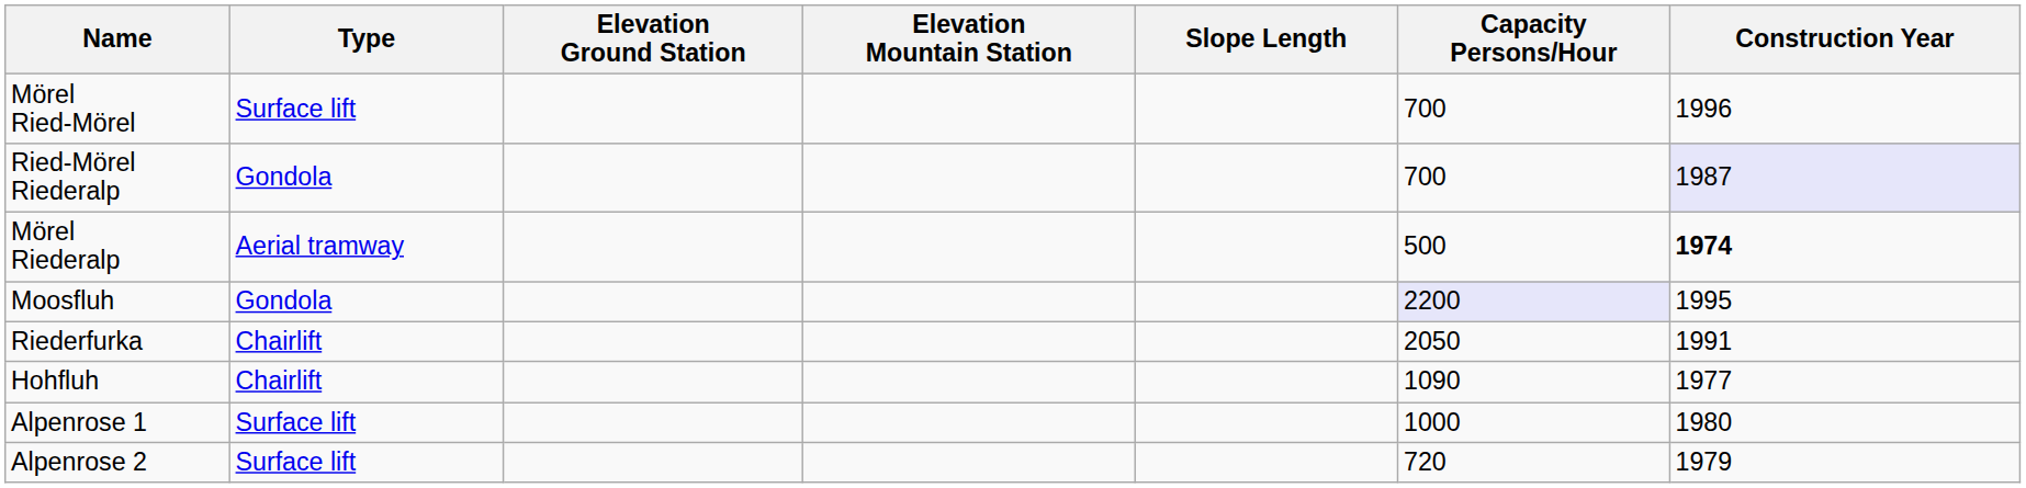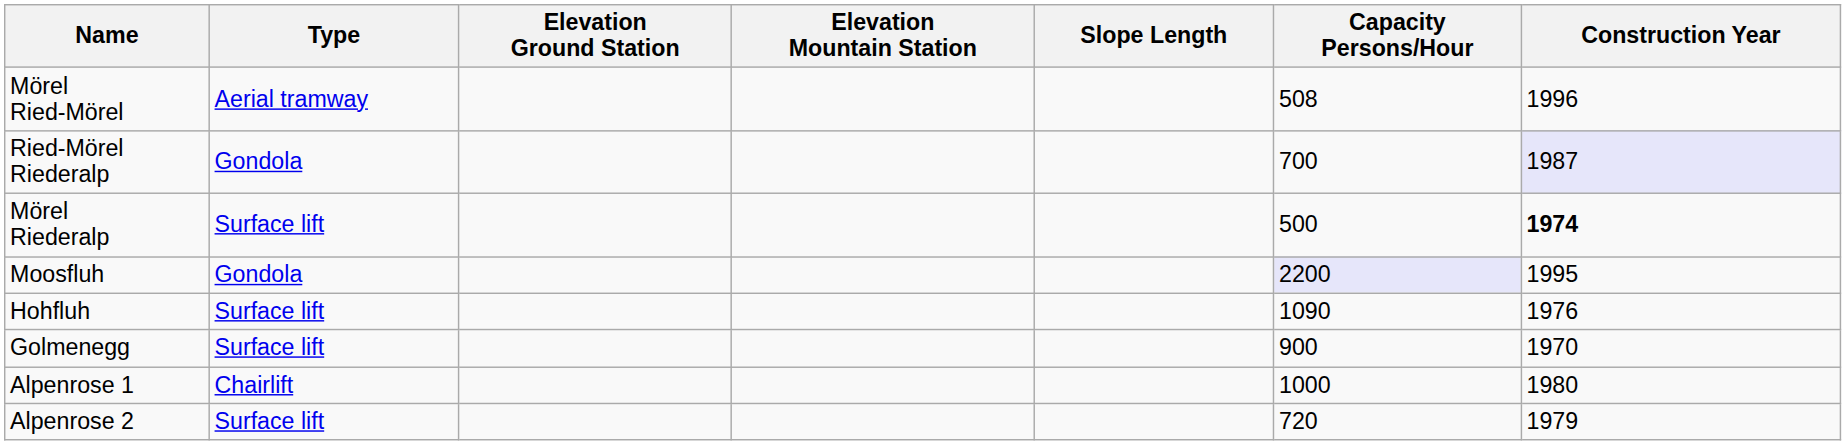 <table class="wikitable" width="80%">
 <tr>
 <th>Name</th>
 <th>Type</th>
 <th>Elevation<br>Ground Station</th>
 <th>Elevation<br>Mountain Station</th>
 <th>Slope Length</th>
 <th>Capacity<br> Persons/Hour</th>
 <th>Construction Year</th>
 </tr>
 <tr>
 <td>Mörel<br>Ried-Mörel</td>
-<td><a href='#'>Surface lift</a></td>
+<td><a href='#'>Aerial tramway</a></td>
 <td></td>
 <td></td>
 <td></td>
-<td>700</td>
+<td>508</td>
 <td>1996</td>
 </tr>
 <tr>
 <td>Ried-Mörel<br>Riederalp</td>
 <td><a href='#'>Gondola</a></td>
 <td></td>
 <td></td>
 <td></td>
 <td>700</td>
 <td style="background: lavender;">1987</td>
 </tr>
 <tr>
 <td>Mörel<br>Riederalp</td>
-<td><a href='#'>Aerial tramway</a></td>
+<td><a href='#'>Surface lift</a></td>
 <td></td>
 <td></td>
 <td></td>
 <td>500</td>
 <td><strong>1974</strong></td>
 </tr>
 <tr>
 <td>Moosfluh</td>
 <td><a href='#'>Gondola</a></td>
 <td></td>
 <td></td>
 <td></td>
 <td style="background: lavender;">2200</td>
 <td>1995</td>
 </tr>
 <tr>
-<td>Riederfurka</td>
-<td><a href='#'>Chairlift</a></td>
-<td></td>
-<td></td>
-<td></td>
-<td>2050</td>
-<td>1991</td>
-</tr>
-<tr>
 <td>Hohfluh</td>
-<td><a href='#'>Chairlift</a></td>
+<td><a href='#'>Surface lift</a></td>
 <td></td>
 <td></td>
 <td></td>
 <td>1090</td>
-<td>1977</td>
+<td>1976</td>
+</tr>
+<tr>
+<td>Golmenegg</td>
+<td><a href='#'>Surface lift</a></td>
+<td></td>
+<td></td>
+<td></td>
+<td>900</td>
+<td>1970</td>
 </tr>
 <tr>
 <td>Alpenrose 1</td>
-<td><a href='#'>Surface lift</a></td>
+<td><a href='#'>Chairlift</a></td>
 <td></td>
 <td></td>
 <td></td>
 <td>1000</td>
 <td>1980</td>
 </tr>
 <tr>
 <td>Alpenrose 2</td>
 <td><a href='#'>Surface lift</a></td>
 <td></td>
 <td></td>
 <td></td>
 <td>720</td>
 <td>1979</td>
 </tr>
 </table>
